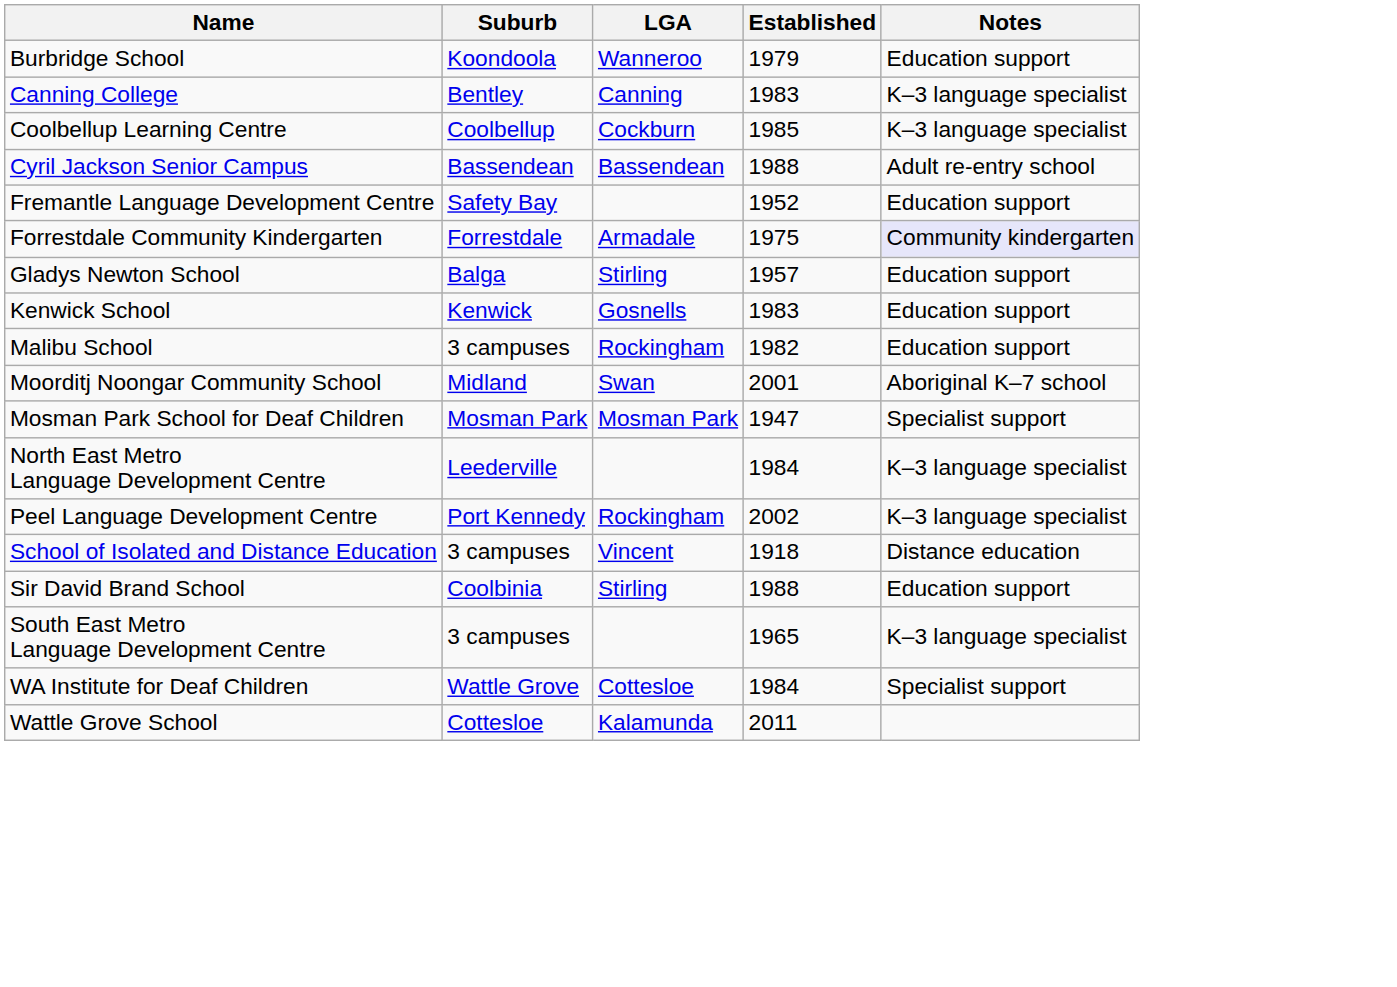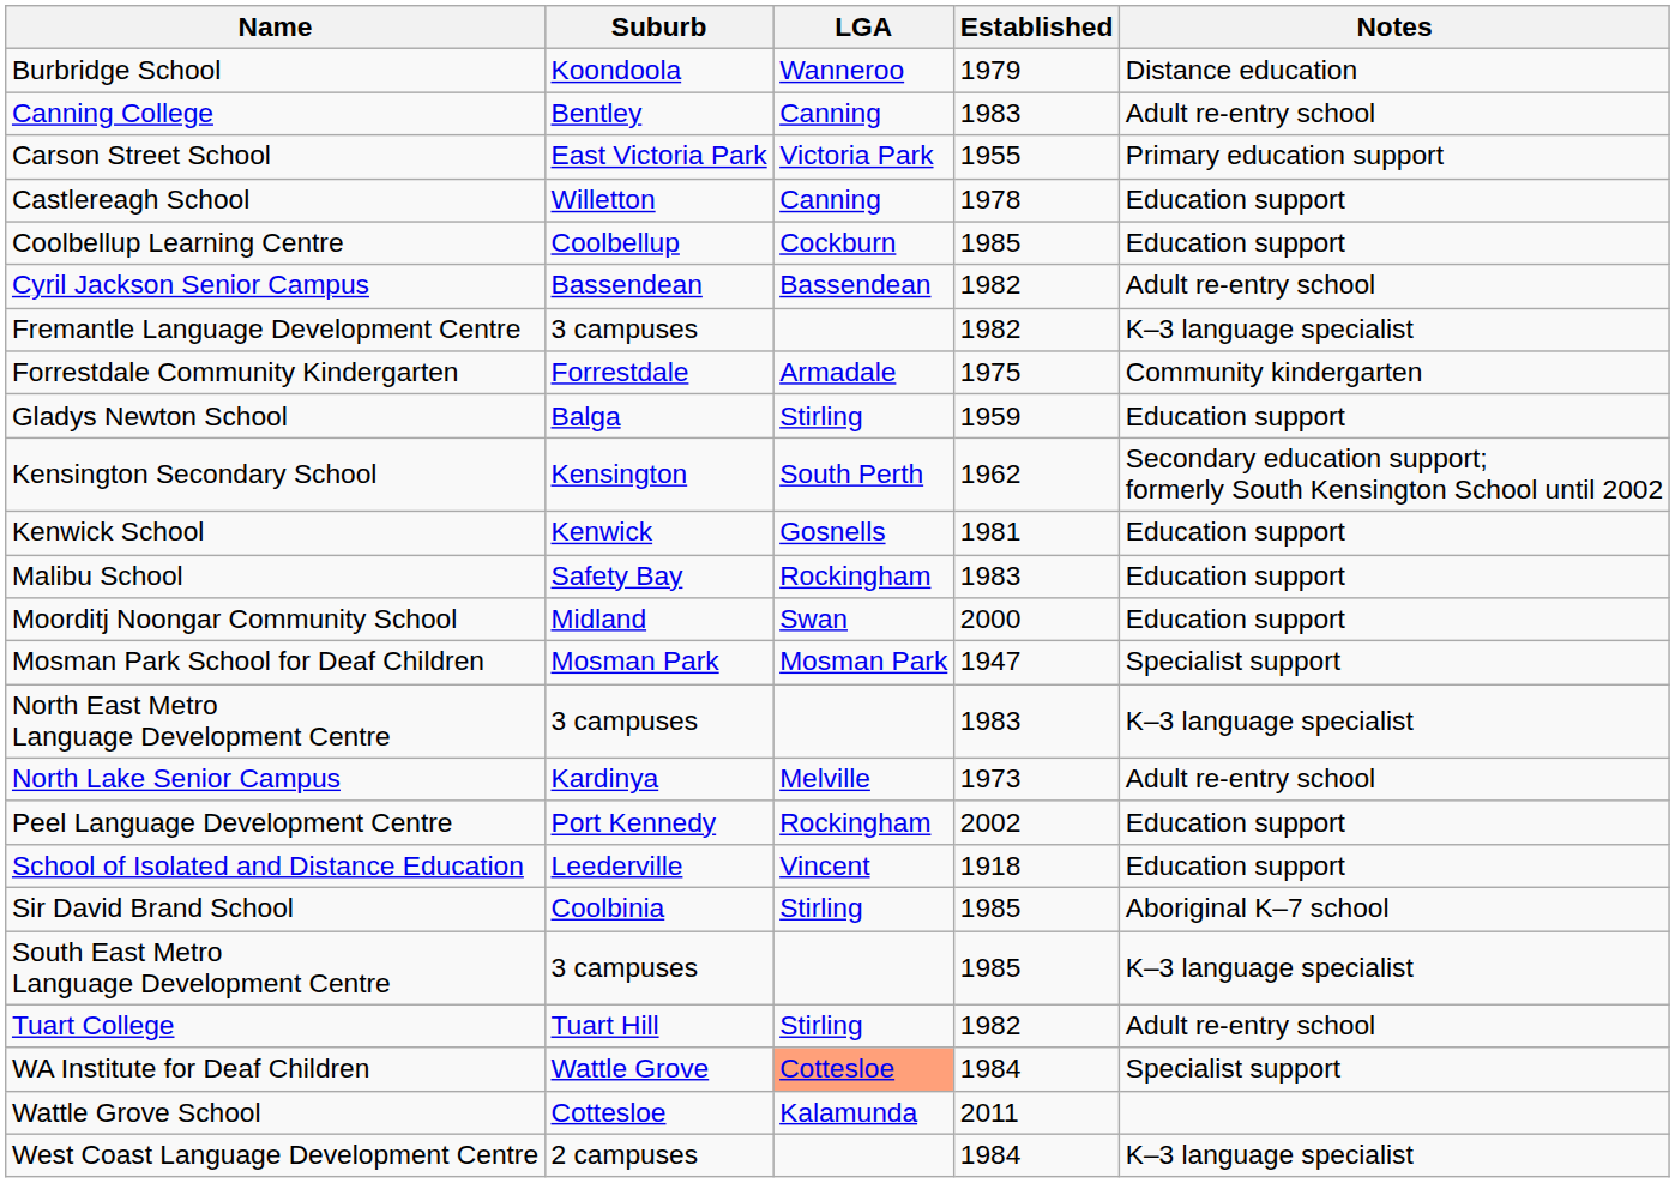 <table class="wikitable sortable">
 <tr>
 <th>Name</th>
 <th>Suburb</th>
 <th>LGA</th>
 <th>Established</th>
 <th>Notes</th>
 </tr>
 <tr>
 <td>Burbridge School</td>
 <td><a href='#'>Koondoola</a></td>
 <td><a href='#'>Wanneroo</a></td>
 <td>1979</td>
-<td>Education support</td>
+<td>Distance education</td>
 </tr>
 <tr>
 <td><a href='#'>Canning College</a></td>
 <td><a href='#'>Bentley</a></td>
 <td><a href='#'>Canning</a></td>
 <td>1983</td>
-<td>K–3 language specialist</td>
+<td>Adult re-entry school</td>
+</tr>
+<tr>
+<td>Carson Street School</td>
+<td><a href='#'>East Victoria Park</a></td>
+<td><a href='#'>Victoria Park</a></td>
+<td>1955</td>
+<td>Primary education support</td>
+</tr>
+<tr>
+<td>Castlereagh School</td>
+<td><a href='#'>Willetton</a></td>
+<td><a href='#'>Canning</a></td>
+<td>1978</td>
+<td>Education support</td>
 </tr>
 <tr>
 <td>Coolbellup Learning Centre</td>
 <td><a href='#'>Coolbellup</a></td>
 <td><a href='#'>Cockburn</a></td>
 <td>1985</td>
-<td>K–3 language specialist</td>
+<td>Education support</td>
 </tr>
 <tr>
 <td><a href='#'>Cyril Jackson Senior Campus</a></td>
 <td><a href='#'>Bassendean</a></td>
 <td><a href='#'>Bassendean</a></td>
-<td>1988</td>
+<td>1982</td>
 <td>Adult re-entry school</td>
 </tr>
 <tr>
 <td>Fremantle Language Development Centre</td>
-<td><a href='#'>Safety Bay</a></td>
+<td>3 campuses</td>
 <td></td>
-<td>1952</td>
-<td>Education support</td>
+<td>1982</td>
+<td>K–3 language specialist</td>
 </tr>
 <tr>
 <td>Forrestdale Community Kindergarten</td>
 <td><a href='#'>Forrestdale</a></td>
 <td><a href='#'>Armadale</a></td>
 <td>1975</td>
-<td style="background: lavender;">Community kindergarten</td>
+<td>Community kindergarten</td>
 </tr>
 <tr>
 <td>Gladys Newton School</td>
 <td><a href='#'>Balga</a></td>
 <td><a href='#'>Stirling</a></td>
-<td>1957</td>
+<td>1959</td>
 <td>Education support</td>
+</tr>
+<tr>
+<td>Kensington Secondary School</td>
+<td><a href='#'>Kensington</a></td>
+<td><a href='#'>South Perth</a></td>
+<td>1962</td>
+<td>Secondary education support;<br>formerly South Kensington School until 2002</td>
 </tr>
 <tr>
 <td>Kenwick School</td>
 <td><a href='#'>Kenwick</a></td>
 <td><a href='#'>Gosnells</a></td>
-<td>1983</td>
+<td>1981</td>
 <td>Education support</td>
 </tr>
 <tr>
 <td>Malibu School</td>
-<td>3 campuses</td>
+<td><a href='#'>Safety Bay</a></td>
 <td><a href='#'>Rockingham</a></td>
-<td>1982</td>
+<td>1983</td>
 <td>Education support</td>
 </tr>
 <tr>
 <td>Moorditj Noongar Community School</td>
 <td><a href='#'>Midland</a></td>
 <td><a href='#'>Swan</a></td>
-<td>2001</td>
-<td>Aboriginal K–7 school</td>
+<td>2000</td>
+<td>Education support</td>
 </tr>
 <tr>
 <td>Mosman Park School for Deaf Children</td>
 <td><a href='#'>Mosman Park</a></td>
 <td><a href='#'>Mosman Park</a></td>
 <td>1947</td>
 <td>Specialist support</td>
 </tr>
 <tr>
 <td>North East Metro<br>Language Development Centre</td>
-<td><a href='#'>Leederville</a></td>
+<td>3 campuses</td>
 <td></td>
-<td>1984</td>
+<td>1983</td>
 <td>K–3 language specialist</td>
+</tr>
+<tr>
+<td><a href='#'>North Lake Senior Campus</a></td>
+<td><a href='#'>Kardinya</a></td>
+<td><a href='#'>Melville</a></td>
+<td>1973</td>
+<td>Adult re-entry school</td>
 </tr>
 <tr>
 <td>Peel Language Development Centre</td>
 <td><a href='#'>Port Kennedy</a></td>
 <td><a href='#'>Rockingham</a></td>
 <td>2002</td>
-<td>K–3 language specialist</td>
+<td>Education support</td>
 </tr>
 <tr>
 <td><a href='#'>School of Isolated and Distance Education</a></td>
-<td>3 campuses</td>
+<td><a href='#'>Leederville</a></td>
 <td><a href='#'>Vincent</a></td>
 <td>1918</td>
-<td>Distance education</td>
+<td>Education support</td>
 </tr>
 <tr>
 <td>Sir David Brand School</td>
 <td><a href='#'>Coolbinia</a></td>
 <td><a href='#'>Stirling</a></td>
-<td>1988</td>
-<td>Education support</td>
+<td>1985</td>
+<td>Aboriginal K–7 school</td>
 </tr>
 <tr>
 <td>South East Metro<br>Language Development Centre</td>
 <td>3 campuses</td>
 <td></td>
-<td>1965</td>
+<td>1985</td>
 <td>K–3 language specialist</td>
+</tr>
+<tr>
+<td><a href='#'>Tuart College</a></td>
+<td><a href='#'>Tuart Hill</a></td>
+<td><a href='#'>Stirling</a></td>
+<td>1982</td>
+<td>Adult re-entry school</td>
 </tr>
 <tr>
 <td>WA Institute for Deaf Children</td>
 <td><a href='#'>Wattle Grove</a></td>
-<td><a href='#'>Cottesloe</a></td>
+<td style="background: lightsalmon;"><a href='#'>Cottesloe</a></td>
 <td>1984</td>
 <td>Specialist support</td>
 </tr>
 <tr>
 <td>Wattle Grove School</td>
 <td><a href='#'>Cottesloe</a></td>
 <td><a href='#'>Kalamunda</a></td>
 <td>2011</td>
 <td></td>
 </tr>
+<tr>
+<td>West Coast Language Development Centre</td>
+<td>2 campuses</td>
+<td></td>
+<td>1984</td>
+<td>K–3 language specialist</td>
+</tr>
 </table>
